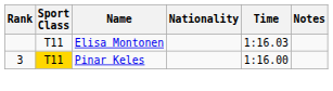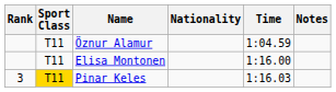 <table class="wikitable sortable" style="text-align:center">
 <tr>
 <th>Rank</th>
 <th>Sport<br>Class</th>
 <th>Name</th>
 <th>Nationality</th>
 <th>Time</th>
 <th>Notes</th>
 </tr>
 <tr>
 <td></td>
 <td>T11</td>
+<td align=left><a href='#'>Öznur Alamur</a></td>
+<td align=left></td>
+<td>1:04.59</td>
+<td></td>
+</tr>
+<tr>
+<td></td>
+<td>T11</td>
 <td align=left><a href='#'>Elisa Montonen</a></td>
 <td align=left></td>
-<td>1:16.03</td>
+<td>1:16.00</td>
 <td></td>
 </tr>
 <tr>
 <td>3</td>
 <td style="background: gold;">T11</td>
 <td align=left><a href='#'>Pinar Keles</a></td>
 <td align=left></td>
-<td>1:16.00</td>
+<td>1:16.03</td>
 <td></td>
 </tr>
 </table>
